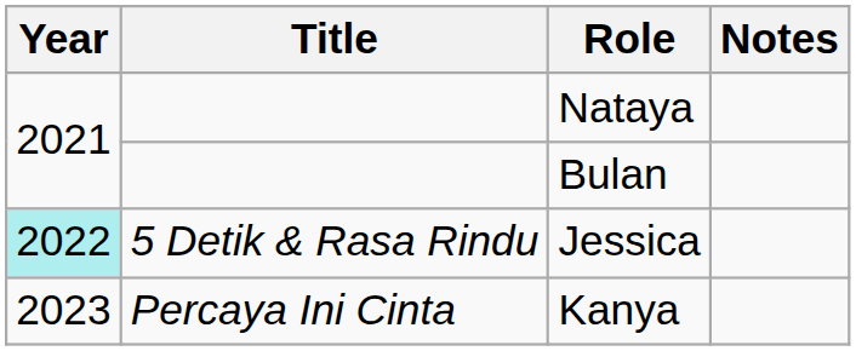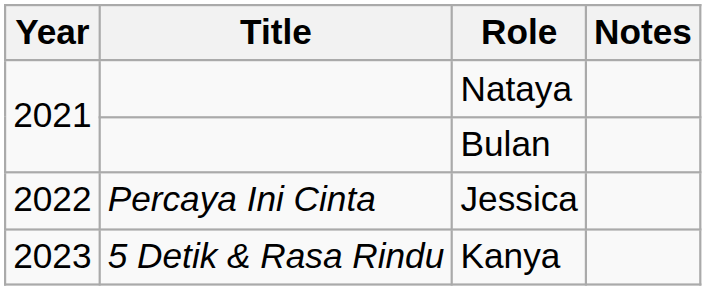 <table class="wikitable sortable">
 <tr>
 <th>Year</th>
 <th>Title</th>
 <th>Role</th>
 <th>Notes</th>
 </tr>
 <tr>
 <td rowspan="2">2021</td>
 <td><em></em></td>
 <td>Nataya</td>
 <td></td>
 </tr>
 <tr>
 <td><em></em></td>
 <td>Bulan</td>
 <td></td>
 </tr>
 <tr>
-<td style="background: paleturquoise;">2022</td>
-<td><em>5 Detik & Rasa Rindu</em></td>
+<td>2022</td>
+<td><em>Percaya Ini Cinta</em></td>
 <td>Jessica</td>
 <td></td>
 </tr>
 <tr>
 <td>2023</td>
-<td><em>Percaya Ini Cinta</em></td>
+<td><em>5 Detik & Rasa Rindu</em></td>
 <td>Kanya</td>
 <td></td>
 </tr>
 </table>
